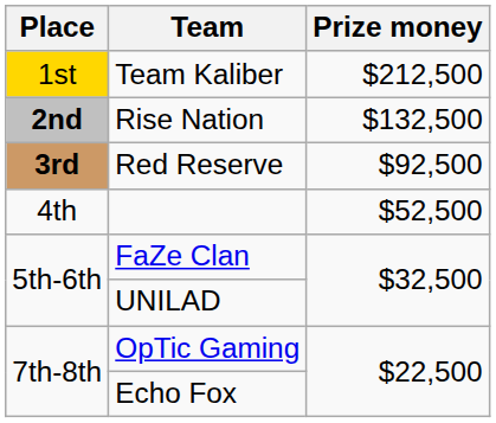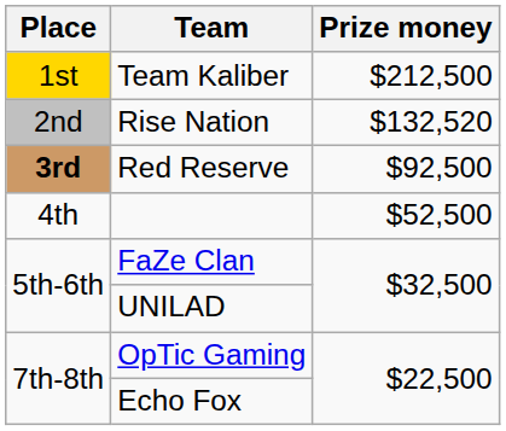 <table class="wikitable" style="text-align:left">
 <tr>
 <th>Place</th>
 <th>Team</th>
 <th>Prize money</th>
 </tr>
 <tr>
 <td style="text-align:center; background:gold;">1st</td>
 <td>Team Kaliber</td>
 <td style="text-align:right">$212,500</td>
 </tr>
 <tr>
-<td style="text-align:center; background:silver;"><strong>2nd</strong></td>
+<td style="text-align:center; background:silver;">2nd</td>
 <td>Rise Nation</td>
-<td style="text-align:right">$132,500</td>
+<td style="text-align:right">$132,520</td>
 </tr>
 <tr>
 <td style="text-align:center; background:#c96;"><strong>3rd</strong></td>
 <td>Red Reserve</td>
 <td style="text-align:right">$92,500</td>
 </tr>
 <tr>
 <td style="text-align:center">4th</td>
 <td></td>
 <td style="text-align:right">$52,500</td>
 </tr>
 <tr>
 <td style="text-align:center" rowspan="2">5th-6th</td>
 <td><a href='#'>FaZe Clan</a></td>
 <td style="text-align:right" rowspan="2">$32,500</td>
 </tr>
 <tr>
 <td>UNILAD</td>
 </tr>
 <tr>
 <td style="text-align:center" rowspan="2">7th-8th</td>
 <td><a href='#'>OpTic Gaming</a></td>
 <td style="text-align:right" rowspan="2">$22,500</td>
 </tr>
 <tr>
 <td>Echo Fox</td>
 </tr>
 </table>
